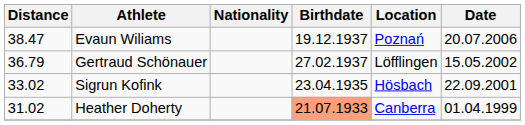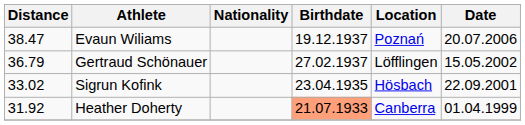 <table class="wikitable">
 <tr>
 <th>Distance</th>
 <th>Athlete</th>
 <th>Nationality</th>
 <th>Birthdate</th>
 <th>Location</th>
 <th>Date</th>
 </tr>
 <tr>
 <td>38.47</td>
 <td>Evaun Wiliams</td>
 <td></td>
 <td>19.12.1937</td>
 <td><a href='#'>Poznań</a></td>
 <td>20.07.2006</td>
 </tr>
 <tr>
 <td>36.79</td>
 <td>Gertraud Schönauer</td>
 <td></td>
 <td>27.02.1937</td>
 <td>Löfflingen</td>
 <td>15.05.2002</td>
 </tr>
 <tr>
 <td>33.02</td>
 <td>Sigrun Kofink</td>
 <td></td>
 <td>23.04.1935</td>
 <td><a href='#'>Hösbach</a></td>
 <td>22.09.2001</td>
 </tr>
 <tr>
-<td>31.02</td>
+<td>31.92</td>
 <td>Heather Doherty</td>
 <td></td>
 <td style="background: lightsalmon;">21.07.1933</td>
 <td><a href='#'>Canberra</a></td>
 <td>01.04.1999</td>
 </tr>
 <tr>
 </tr>
 </table>
